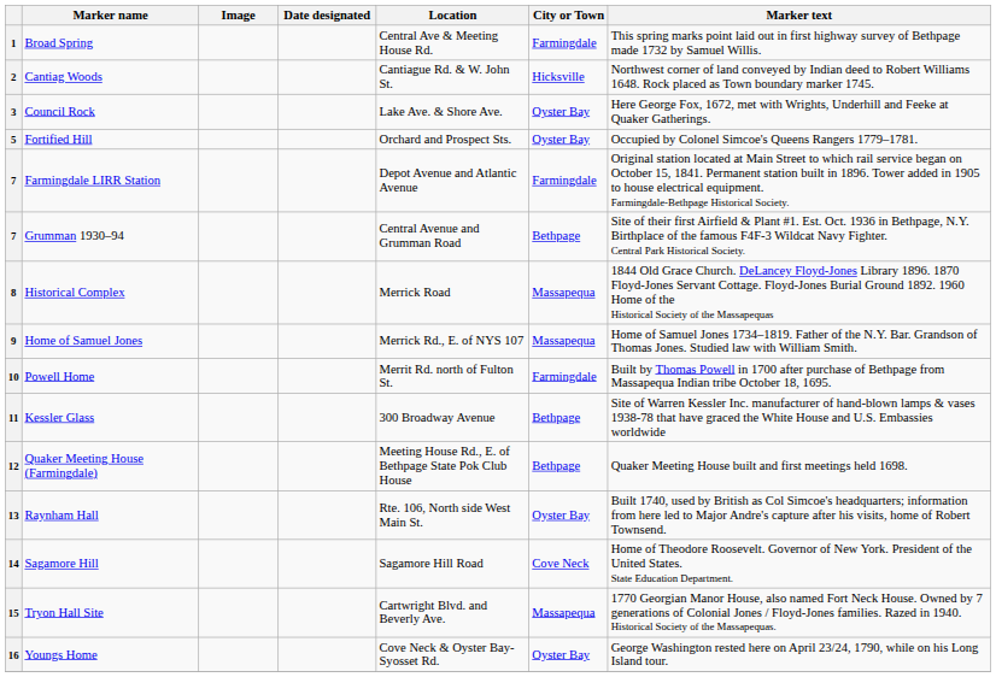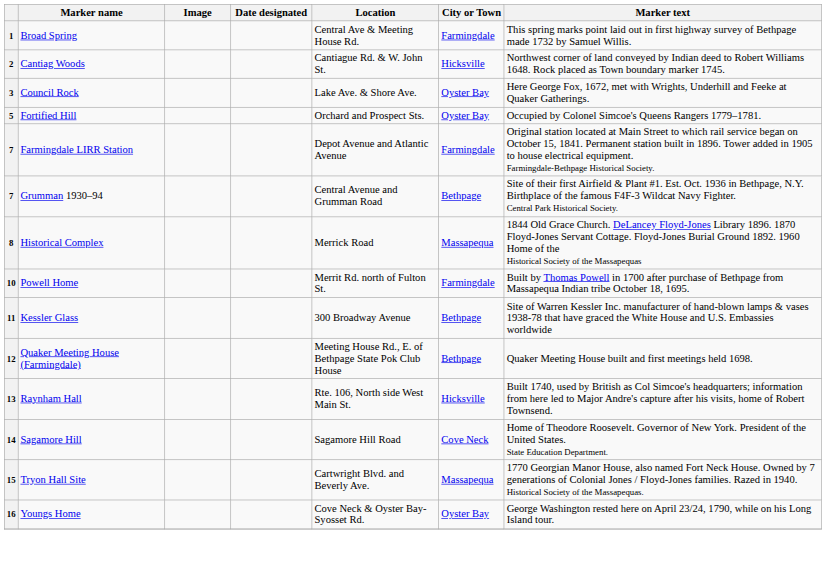 <table class="wikitable sortable" style="width:98%">
 <tr>
 <th></th>
 <th width = 18% ><strong>Marker name</strong></th>
 <th width = 8% class="unsortable" ><strong>Image</strong></th>
 <th width = 10% ><strong>Date designated</strong></th>
 <th><strong>Location</strong></th>
 <th width = 8% ><strong>City or Town</strong></th>
 <th class="unsortable" ><strong>Marker text</strong></th>
 </tr>
 <tr ->
 <th><small>1</small></th>
 <td><a href='#'>Broad Spring</a></td>
 <td></td>
 <td></td>
 <td>Central Ave & Meeting House Rd.</td>
 <td><a href='#'>Farmingdale</a></td>
 <td>This spring marks point laid out in first highway survey of Bethpage made 1732 by Samuel Willis.</td>
 </tr>
 <tr ->
 <th><small>2</small></th>
 <td><a href='#'>Cantiag Woods</a></td>
 <td></td>
 <td></td>
 <td>Cantiague Rd. & W. John St.</td>
 <td><a href='#'>Hicksville</a></td>
 <td>Northwest corner of land conveyed by Indian deed to Robert Williams 1648. Rock placed as Town boundary marker 1745.</td>
 </tr>
 <tr ->
 <th><small>3</small></th>
 <td><a href='#'>Council Rock</a></td>
 <td></td>
 <td></td>
 <td>Lake Ave. & Shore Ave.</td>
 <td><a href='#'>Oyster Bay</a></td>
 <td>Here George Fox, 1672, met with Wrights, Underhill and Feeke at Quaker Gatherings.</td>
 </tr>
 <tr ->
 <th><small>5</small></th>
 <td><a href='#'>Fortified Hill</a></td>
 <td></td>
 <td></td>
 <td>Orchard and Prospect Sts.</td>
 <td><a href='#'>Oyster Bay</a></td>
 <td>Occupied by Colonel Simcoe's Queens Rangers 1779–1781.</td>
 </tr>
 <tr ->
 <th><small>7</small></th>
 <td><a href='#'>Farmingdale LIRR Station</a></td>
 <td></td>
 <td></td>
 <td>Depot Avenue and Atlantic Avenue</td>
 <td><a href='#'>Farmingdale</a></td>
 <td>Original station located at Main Street to which rail service began on October 15, 1841. Permanent station built in 1896. Tower added in 1905 to house electrical equipment. <br><small>Farmingdale-Bethpage Historical Society.</small></td>
 </tr>
 <tr ->
 <th><small>7</small></th>
 <td><a href='#'>Grumman</a> 1930–94</td>
 <td></td>
 <td></td>
 <td>Central Avenue and Grumman Road</td>
 <td><a href='#'>Bethpage</a></td>
 <td>Site of their first Airfield & Plant #1. Est. Oct. 1936 in Bethpage, N.Y. Birthplace of the famous F4F-3 Wildcat Navy Fighter.<br><small>Central Park Historical Society.</small></td>
 </tr>
 <tr ->
 <th><small>8</small></th>
 <td><a href='#'>Historical Complex</a></td>
 <td></td>
 <td></td>
 <td>Merrick Road</td>
 <td><a href='#'>Massapequa</a></td>
 <td>1844 Old Grace Church. <a href='#'>DeLancey Floyd-Jones</a> Library 1896. 1870 Floyd-Jones Servant Cottage. Floyd-Jones Burial Ground 1892. 1960 Home of the<br><small>Historical Society of the Massapequas</small></td>
 </tr>
 <tr ->
-<th><small>9</small></th>
-<td><a href='#'>Home of Samuel Jones</a></td>
-<td></td>
-<td></td>
-<td>Merrick Rd., E. of NYS 107</td>
-<td><a href='#'>Massapequa</a></td>
-<td>Home of Samuel Jones 1734–1819. Father of the N.Y. Bar. Grandson of Thomas Jones. Studied law with William Smith.</td>
-</tr>
-<tr ->
 <th><small>10</small></th>
 <td><a href='#'>Powell Home</a></td>
 <td></td>
 <td></td>
 <td>Merrit Rd. north of Fulton St.</td>
 <td><a href='#'>Farmingdale</a></td>
 <td>Built by <a href='#'>Thomas Powell</a> in 1700 after purchase of Bethpage from Massapequa Indian tribe October 18, 1695.</td>
 </tr>
 <tr ->
 <th><small>11</small></th>
 <td><a href='#'>Kessler Glass</a></td>
 <td></td>
 <td></td>
 <td>300 Broadway Avenue</td>
 <td><a href='#'>Bethpage</a></td>
 <td>Site of Warren Kessler Inc. manufacturer of hand-blown lamps & vases 1938-78 that have graced the White House and U.S. Embassies worldwide</td>
 </tr>
 <tr ->
 <th><small>12</small></th>
 <td><a href='#'>Quaker Meeting House (Farmingdale)</a></td>
 <td></td>
 <td></td>
 <td>Meeting House Rd., E. of Bethpage State Pok Club House</td>
 <td><a href='#'>Bethpage</a></td>
 <td>Quaker Meeting House built and first meetings held 1698.</td>
 </tr>
 <tr ->
 <th><small>13</small></th>
 <td><a href='#'>Raynham Hall</a></td>
 <td></td>
 <td></td>
 <td>Rte. 106, North side West Main St.</td>
-<td><a href='#'>Oyster Bay</a></td>
+<td><a href='#'>Hicksville</a></td>
 <td>Built 1740, used by British as Col Simcoe's headquarters; information from here led to Major Andre's capture after his visits, home of Robert Townsend.</td>
 </tr>
 <tr ->
 <th><small>14</small></th>
 <td><a href='#'>Sagamore Hill</a></td>
 <td></td>
 <td></td>
 <td>Sagamore Hill Road</td>
 <td><a href='#'>Cove Neck</a></td>
 <td>Home of Theodore Roosevelt. Governor of New York. President of the United States.<br><small>State Education Department.</small></td>
 </tr>
 <tr ->
 <th><small>15</small></th>
 <td><a href='#'>Tryon Hall Site</a></td>
 <td></td>
 <td></td>
 <td>Cartwright Blvd. and Beverly Ave.</td>
 <td><a href='#'>Massapequa</a></td>
 <td>1770 Georgian Manor House, also named Fort Neck House. Owned by 7 generations of Colonial Jones / Floyd-Jones families. Razed in 1940.<br><small>Historical Society of the Massapequas.</small></td>
 </tr>
 <tr ->
 <th><small>16</small></th>
 <td><a href='#'>Youngs Home</a></td>
 <td></td>
 <td></td>
 <td>Cove Neck & Oyster Bay-Syosset Rd.</td>
 <td><a href='#'>Oyster Bay</a></td>
 <td>George Washington rested here on April 23/24, 1790, while on his Long Island tour.</td>
 </tr>
 <tr ->
 </tr>
 </table>
